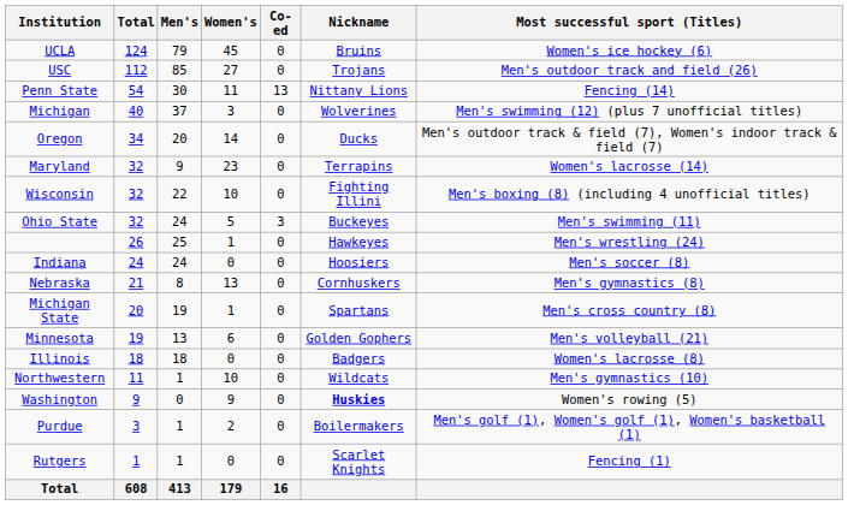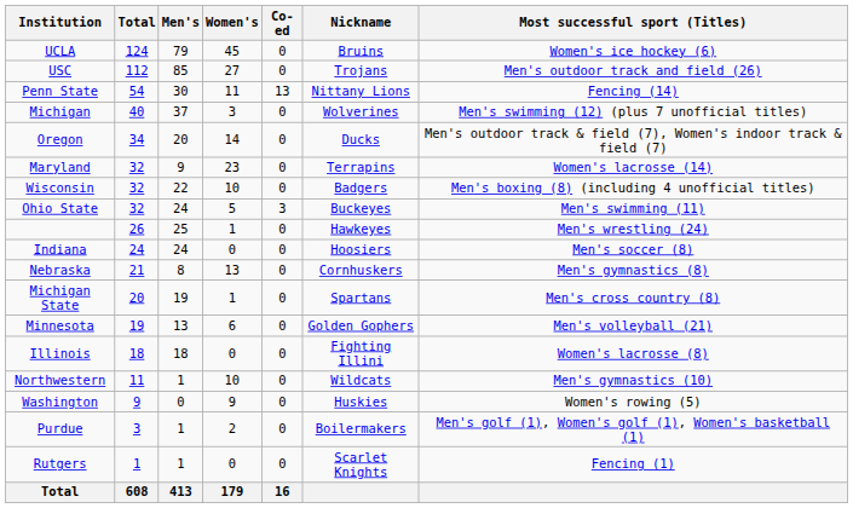 <table class="wikitable sortable" style="text-align: center">
 <tr>
 <th scope="col">Institution</th>
 <th data-sort-type="number" scope="col">Total</th>
 <th data-sort-type="number" scope="col">Men's</th>
 <th data-sort-type="number" scope="col">Women's</th>
 <th data-sort-type="number" scope="col">Co-ed</th>
 <th scope="col">Nickname</th>
 <th scope="col">Most successful sport (Titles)</th>
 </tr>
 <tr>
 <td><a href='#'>UCLA</a></td>
 <td><a href='#'>124</a></td>
 <td>79</td>
 <td>45</td>
 <td>0</td>
 <td><a href='#'>Bruins</a></td>
 <td><a href='#'>Women's ice hockey (6)</a></td>
 </tr>
 <tr>
 <td><a href='#'>USC</a></td>
 <td><a href='#'>112</a></td>
 <td>85</td>
 <td>27</td>
 <td>0</td>
 <td><a href='#'>Trojans</a></td>
 <td><a href='#'>Men's outdoor track and field (26)</a></td>
 </tr>
 <tr>
 <td><a href='#'>Penn State</a></td>
 <td><a href='#'>54</a></td>
 <td>30</td>
 <td>11</td>
 <td>13</td>
 <td><a href='#'>Nittany Lions</a></td>
 <td><a href='#'>Fencing (14)</a></td>
 </tr>
 <tr>
 <td><a href='#'>Michigan</a></td>
 <td><a href='#'>40</a></td>
 <td>37</td>
 <td>3</td>
 <td>0</td>
 <td><a href='#'>Wolverines</a></td>
 <td><a href='#'>Men's swimming (12)</a> (plus 7 unofficial titles)</td>
 </tr>
 <tr>
 <td><a href='#'>Oregon</a></td>
 <td><a href='#'>34</a></td>
 <td>20</td>
 <td>14</td>
 <td>0</td>
 <td><a href='#'>Ducks</a></td>
 <td>Men's outdoor track & field (7), Women's indoor track & field (7)</td>
 </tr>
 <tr>
 <td><a href='#'>Maryland</a></td>
 <td><a href='#'>32</a></td>
 <td>9</td>
 <td>23</td>
 <td>0</td>
 <td><a href='#'>Terrapins</a></td>
 <td><a href='#'>Women's lacrosse (14)</a></td>
 </tr>
 <tr>
 <td><a href='#'>Wisconsin</a></td>
 <td><a href='#'>32</a></td>
 <td>22</td>
 <td>10</td>
 <td>0</td>
-<td><a href='#'>Fighting Illini</a></td>
+<td><a href='#'>Badgers</a></td>
 <td><a href='#'>Men's boxing (8)</a> (including 4 unofficial titles)</td>
 </tr>
 <tr>
 <td><a href='#'>Ohio State</a></td>
 <td><a href='#'>32</a></td>
 <td>24</td>
 <td>5</td>
 <td>3</td>
 <td><a href='#'>Buckeyes</a></td>
 <td><a href='#'>Men's swimming (11)</a></td>
 </tr>
 <tr>
 <td></td>
 <td><a href='#'>26</a></td>
 <td>25</td>
 <td>1</td>
 <td>0</td>
 <td><a href='#'>Hawkeyes</a></td>
 <td><a href='#'>Men's wrestling (24)</a></td>
 </tr>
 <tr>
 <td><a href='#'>Indiana</a></td>
 <td><a href='#'>24</a></td>
 <td>24</td>
 <td>0</td>
 <td>0</td>
 <td><a href='#'>Hoosiers</a></td>
 <td><a href='#'>Men's soccer (8)</a></td>
 </tr>
 <tr>
 <td><a href='#'>Nebraska</a></td>
 <td><a href='#'>21</a></td>
 <td>8</td>
 <td>13</td>
 <td>0</td>
 <td><a href='#'>Cornhuskers</a></td>
 <td><a href='#'>Men's gymnastics (8)</a></td>
 </tr>
 <tr>
 <td><a href='#'>Michigan State</a></td>
 <td><a href='#'>20</a></td>
 <td>19</td>
 <td>1</td>
 <td>0</td>
 <td><a href='#'>Spartans</a></td>
 <td><a href='#'>Men's cross country (8)</a></td>
 </tr>
 <tr>
 <td><a href='#'>Minnesota</a></td>
 <td><a href='#'>19</a></td>
 <td>13</td>
 <td>6</td>
 <td>0</td>
 <td><a href='#'>Golden Gophers</a></td>
 <td><a href='#'>Men's volleyball (21)</a></td>
 </tr>
 <tr>
 <td><a href='#'>Illinois</a></td>
 <td><a href='#'>18</a></td>
 <td>18</td>
 <td>0</td>
 <td>0</td>
-<td><a href='#'>Badgers</a></td>
+<td><a href='#'>Fighting Illini</a></td>
 <td><a href='#'>Women's lacrosse (8)</a></td>
 </tr>
 <tr>
 <td><a href='#'>Northwestern</a></td>
 <td><a href='#'>11</a></td>
 <td>1</td>
 <td>10</td>
 <td>0</td>
 <td><a href='#'>Wildcats</a></td>
 <td><a href='#'>Men's gymnastics (10)</a></td>
 </tr>
 <tr>
 <td><a href='#'>Washington</a></td>
 <td><a href='#'>9</a></td>
 <td>0</td>
 <td>9</td>
 <td>0</td>
-<td><strong><a href='#'>Huskies</a></strong></td>
+<td><a href='#'>Huskies</a></td>
 <td>Women's rowing (5)</td>
 </tr>
 <tr>
 <td><a href='#'>Purdue</a></td>
 <td><a href='#'>3</a></td>
 <td>1</td>
 <td>2</td>
 <td>0</td>
 <td><a href='#'>Boilermakers</a></td>
 <td><a href='#'>Men's golf (1)</a>, <a href='#'>Women's golf (1)</a>, <a href='#'>Women's basketball (1)</a></td>
 </tr>
 <tr>
 <td><a href='#'>Rutgers</a></td>
 <td><a href='#'>1</a></td>
 <td>1</td>
 <td>0</td>
 <td>0</td>
 <td><a href='#'>Scarlet Knights</a></td>
 <td><a href='#'>Fencing (1)</a></td>
 </tr>
 <tr>
 <th>Total</th>
 <th>608</th>
 <th>413</th>
 <th>179</th>
 <th>16</th>
 <th></th>
 <th></th>
 </tr>
 </table>
